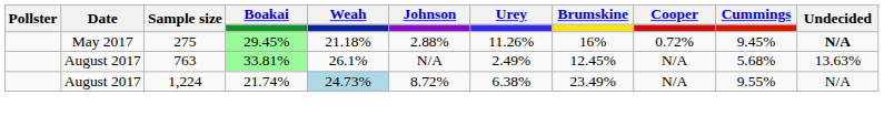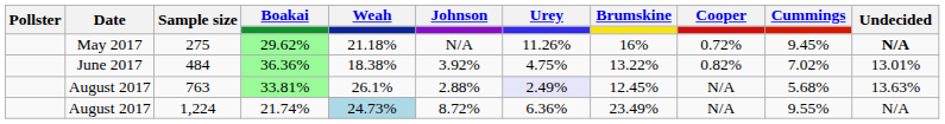 <table class="wikitable" style="text-align:center;font-size:100%;line-height:14px;">
 <tr>
 <th rowspan=2>Pollster</th>
 <th rowspan=2>Date</th>
 <th rowspan=2>Sample size</th>
 <th style="width:80px;"><a href='#'>Boakai</a><br></th>
 <th style="width:80px;"><a href='#'>Weah</a><br></th>
 <th style="width:80px;"><a href='#'>Johnson</a><br></th>
 <th style="width:80px;"><a href='#'>Urey</a><br></th>
 <th style="width:80px;"><a href='#'>Brumskine</a><br></th>
 <th style="width:80px;"><a href='#'>Cooper</a><br></th>
 <th style="width:80px;"><a href='#'>Cummings</a><br></th>
 <th rowspan="2" style="width:80px;">Undecided</th>
 </tr>
 <tr>
 <td style="background-color:#0f912c"></td>
 <td style="background-color:#0c2399"></td>
 <td style="background-color:#860dc6"></td>
 <td style="background-color:#332aea"></td>
 <td style="background-color:#f7e30e"></td>
 <td style="background-color:#d10e0e"></td>
 <td style="background-color:#d71800"></td>
 </tr>
 <tr>
 <td align=left></td>
 <td>May 2017</td>
 <td>275</td>
-<td bgcolor="#98fb98">29.45%</td>
+<td bgcolor="#98fb98">29.62%</td>
 <td>21.18%</td>
-<td>2.88%</td>
+<td>N/A</td>
 <td>11.26%</td>
 <td>16%</td>
 <td>0.72%</td>
 <td>9.45%</td>
 <td><strong>N/A</strong></td>
 </tr>
 <tr>
 <td align=left></td>
+<td>June 2017</td>
+<td>484</td>
+<td bgcolor="#98fb98">36.36%</td>
+<td>18.38%</td>
+<td>3.92%</td>
+<td>4.75%</td>
+<td>13.22%</td>
+<td>0.82%</td>
+<td>7.02%</td>
+<td>13.01%</td>
+</tr>
+<tr>
+<td align=left></td>
 <td>August 2017</td>
 <td>763</td>
 <td bgcolor="#98fb98">33.81%</td>
 <td>26.1%</td>
-<td>N/A</td>
-<td>2.49%</td>
+<td>2.88%</td>
+<td style="background: lavender;">2.49%</td>
 <td>12.45%</td>
 <td>N/A</td>
 <td>5.68%</td>
 <td>13.63%</td>
 </tr>
 <tr>
 <td align=left></td>
 <td>August 2017</td>
 <td>1,224</td>
 <td>21.74%</td>
 <td bgcolor="lightblue">24.73%</td>
 <td>8.72%</td>
-<td>6.38%</td>
+<td>6.36%</td>
 <td>23.49%</td>
 <td>N/A</td>
 <td>9.55%</td>
 <td>N/A</td>
 </tr>
 </table>
